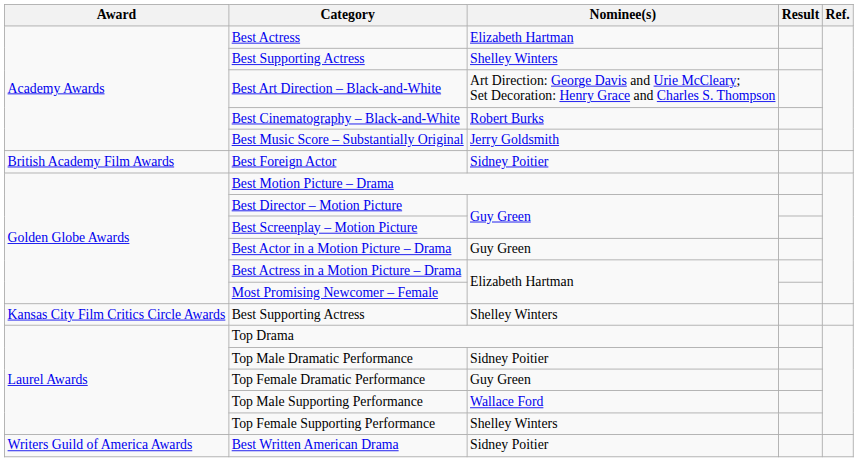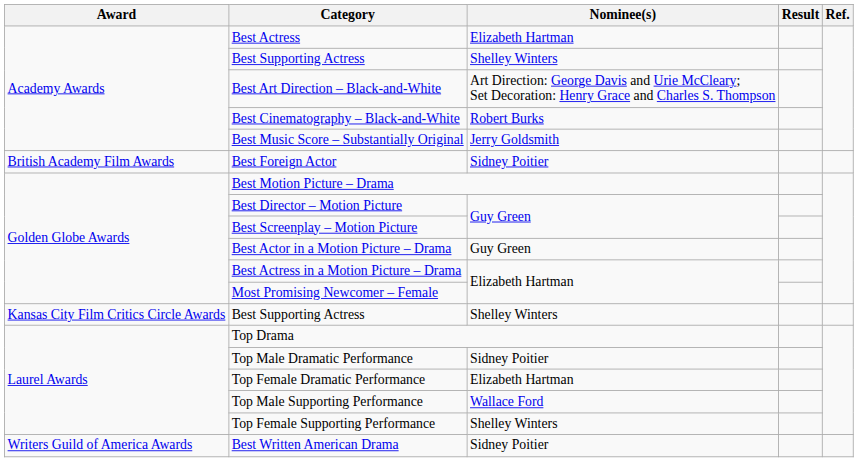 <table class="wikitable plainrowheaders">
 <tr>
 <th>Award</th>
 <th>Category</th>
 <th>Nominee(s)</th>
 <th>Result</th>
 <th>Ref.</th>
 </tr>
 <tr>
 <td rowspan="5"><a href='#'>Academy Awards</a></td>
 <td><a href='#'>Best Actress</a></td>
 <td><a href='#'>Elizabeth Hartman</a></td>
 <td></td>
 <td align="center" rowspan="5"></td>
 </tr>
 <tr>
 <td><a href='#'>Best Supporting Actress</a></td>
 <td><a href='#'>Shelley Winters</a></td>
 <td></td>
 </tr>
 <tr>
 <td><a href='#'>Best Art Direction – Black-and-White</a></td>
 <td>Art Direction: <a href='#'>George Davis</a> and <a href='#'>Urie McCleary</a>; <br> Set Decoration: <a href='#'>Henry Grace</a> and <a href='#'>Charles S. Thompson</a></td>
 <td></td>
 </tr>
 <tr>
 <td><a href='#'>Best Cinematography – Black-and-White</a></td>
 <td><a href='#'>Robert Burks</a></td>
 <td></td>
 </tr>
 <tr>
 <td><a href='#'>Best Music Score – Substantially Original</a></td>
 <td><a href='#'>Jerry Goldsmith</a></td>
 <td></td>
 </tr>
 <tr>
 <td><a href='#'>British Academy Film Awards</a></td>
 <td><a href='#'>Best Foreign Actor</a></td>
 <td><a href='#'>Sidney Poitier</a></td>
 <td></td>
 <td align="center"></td>
 </tr>
 <tr>
 <td rowspan="6"><a href='#'>Golden Globe Awards</a></td>
 <td colspan="2"><a href='#'>Best Motion Picture – Drama</a></td>
 <td></td>
 <td align="center" rowspan="6"></td>
 </tr>
 <tr>
 <td><a href='#'>Best Director – Motion Picture</a></td>
 <td rowspan="2"><a href='#'>Guy Green</a></td>
 <td></td>
 </tr>
 <tr>
 <td><a href='#'>Best Screenplay – Motion Picture</a></td>
 <td></td>
 </tr>
 <tr>
 <td><a href='#'>Best Actor in a Motion Picture – Drama</a></td>
 <td>Guy Green</td>
 <td></td>
 </tr>
 <tr>
 <td><a href='#'>Best Actress in a Motion Picture – Drama</a></td>
 <td rowspan="2">Elizabeth Hartman</td>
 <td></td>
 </tr>
 <tr>
 <td><a href='#'>Most Promising Newcomer – Female</a></td>
 <td></td>
 </tr>
 <tr>
 <td><a href='#'>Kansas City Film Critics Circle Awards</a></td>
 <td>Best Supporting Actress</td>
 <td>Shelley Winters</td>
 <td></td>
 <td align="center"></td>
 </tr>
 <tr>
 <td rowspan="5"><a href='#'>Laurel Awards</a></td>
 <td colspan="2">Top Drama</td>
 <td></td>
 <td align="center" rowspan="5"></td>
 </tr>
 <tr>
 <td>Top Male Dramatic Performance</td>
 <td>Sidney Poitier</td>
 <td></td>
 </tr>
 <tr>
 <td>Top Female Dramatic Performance</td>
-<td>Guy Green</td>
+<td>Elizabeth Hartman</td>
 <td></td>
 </tr>
 <tr>
 <td>Top Male Supporting Performance</td>
 <td><a href='#'>Wallace Ford</a></td>
 <td></td>
 </tr>
 <tr>
 <td>Top Female Supporting Performance</td>
 <td>Shelley Winters</td>
 <td></td>
 </tr>
 <tr>
 <td><a href='#'>Writers Guild of America Awards</a></td>
 <td><a href='#'>Best Written American Drama</a></td>
 <td>Sidney Poitier</td>
 <td></td>
 <td align="center"></td>
 </tr>
 </table>
